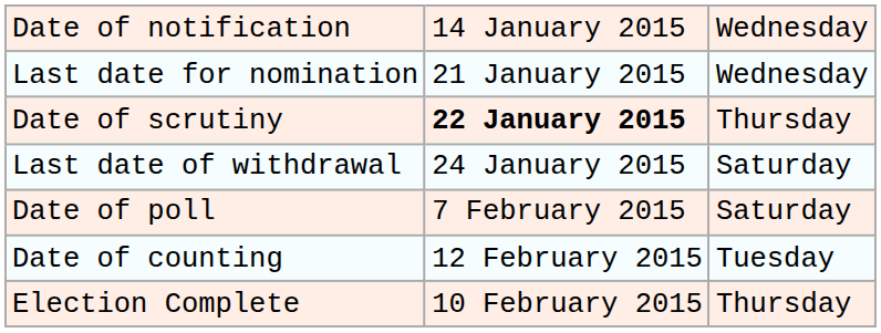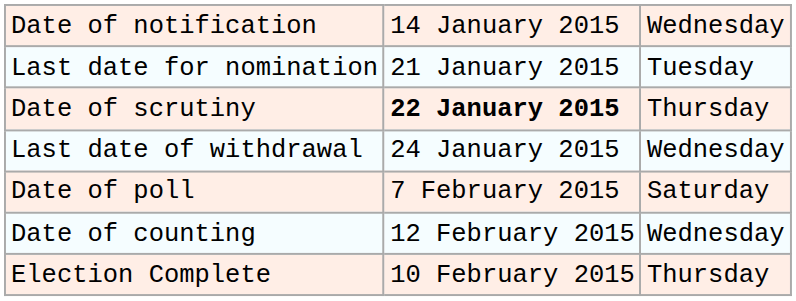 <table class="wikitable">
 <tr style="background:#ffeee6;">
 <td>Date of notification</td>
 <td>14 January 2015</td>
 <td>Wednesday</td>
 </tr>
 <tr style="background:#f5fdff;">
 <td>Last date for nomination</td>
 <td>21 January 2015</td>
-<td>Wednesday</td>
+<td>Tuesday</td>
 </tr>
 <tr style="background:#ffeee6;">
 <td>Date of scrutiny</td>
 <td><strong>22 January 2015</strong></td>
 <td>Thursday</td>
 </tr>
 <tr style="background:#f5fdff;">
 <td>Last date of withdrawal</td>
 <td>24 January 2015</td>
-<td>Saturday</td>
+<td>Wednesday</td>
 </tr>
 <tr style="background:#ffeee6;">
 <td>Date of poll</td>
 <td>7 February 2015</td>
 <td>Saturday</td>
 </tr>
 <tr style="background:#f5fdff;">
 <td>Date of counting</td>
 <td>12 February 2015</td>
-<td>Tuesday</td>
+<td>Wednesday</td>
 </tr>
 <tr style="background:#ffeee6;">
 <td>Election Complete</td>
 <td>10 February 2015</td>
 <td>Thursday</td>
 </tr>
 </table>
